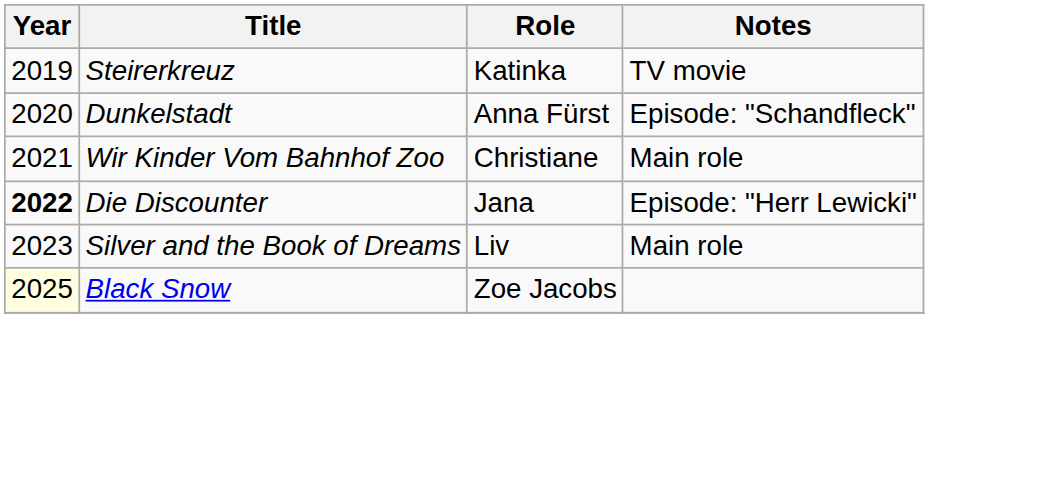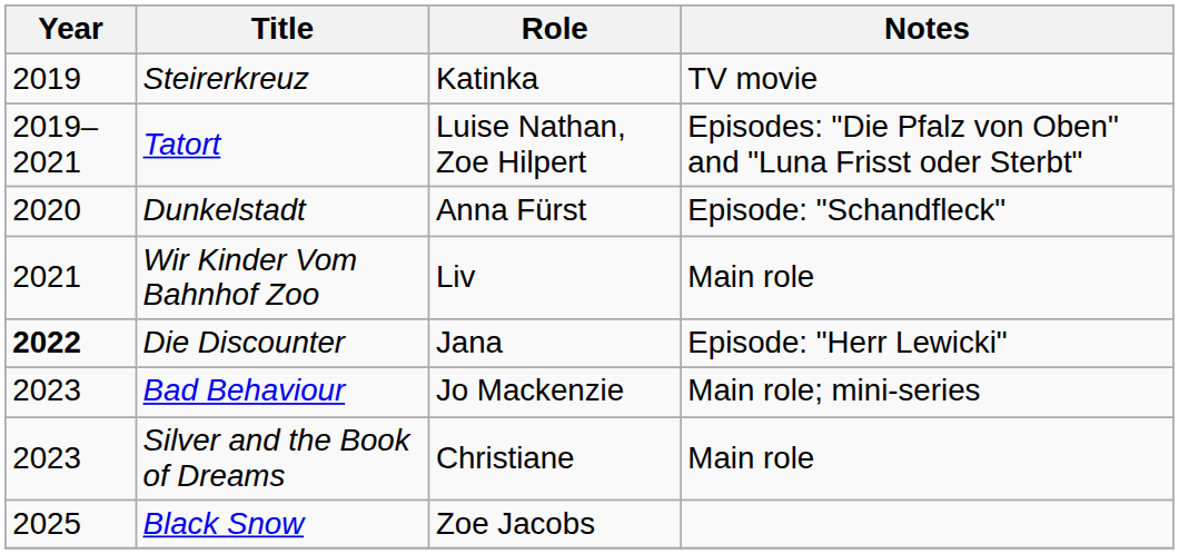 <table class="wikitable sortable">
 <tr>
 <th>Year</th>
 <th>Title</th>
 <th>Role</th>
 <th class="unsortable">Notes</th>
 </tr>
 <tr>
 <td>2019</td>
 <td><em>Steirerkreuz</em></td>
 <td>Katinka</td>
 <td>TV movie</td>
 </tr>
 <tr>
+<td>2019–2021</td>
+<td><em><a href='#'>Tatort</a></em></td>
+<td>Luise Nathan, Zoe Hilpert</td>
+<td>Episodes: "Die Pfalz von Oben" and "Luna Frisst oder Sterbt"</td>
+</tr>
+<tr>
 <td>2020</td>
 <td><em>Dunkelstadt</em></td>
 <td>Anna Fürst</td>
 <td>Episode: "Schandfleck"</td>
 </tr>
 <tr>
 <td>2021</td>
 <td><em>Wir Kinder Vom Bahnhof Zoo</em></td>
-<td>Christiane</td>
+<td>Liv</td>
 <td>Main role</td>
 </tr>
 <tr>
 <td><strong>2022</strong></td>
 <td><em>Die Discounter</em></td>
 <td>Jana</td>
 <td>Episode: "Herr Lewicki"</td>
 </tr>
 <tr>
 <td>2023</td>
+<td><em><a href='#'>Bad Behaviour</a></em></td>
+<td>Jo Mackenzie</td>
+<td>Main role; mini-series</td>
+</tr>
+<tr>
+<td>2023</td>
 <td><em>Silver and the Book of Dreams</em></td>
-<td>Liv</td>
+<td>Christiane</td>
 <td>Main role</td>
 </tr>
 <tr>
-<td style="background: lightyellow;">2025</td>
+<td>2025</td>
 <td><em><a href='#'>Black Snow</a></em></td>
 <td>Zoe Jacobs</td>
 <td></td>
 </tr>
 <tr>
 </tr>
 </table>
